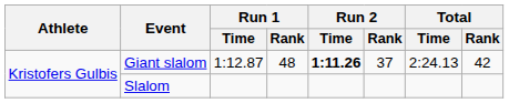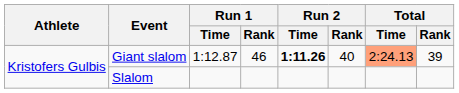 <table class="wikitable" style="font-size:90%">
 <tr>
 <th rowspan=2>Athlete</th>
 <th rowspan=2>Event</th>
 <th colspan=2>Run 1</th>
 <th colspan=2>Run 2</th>
 <th colspan=2>Total</th>
 </tr>
 <tr style="font-size:95%">
 <th>Time</th>
 <th>Rank</th>
 <th>Time</th>
 <th>Rank</th>
 <th>Time</th>
 <th>Rank</th>
 </tr>
 <tr align=center>
 <td align="left" rowspan="2"><a href='#'>Kristofers Gulbis</a></td>
 <td align="left"><a href='#'>Giant slalom</a></td>
 <td>1:12.87</td>
-<td>48</td>
+<td>46</td>
 <td><strong>1:11.26</strong></td>
-<td>37</td>
-<td>2:24.13</td>
-<td>42</td>
+<td>40</td>
+<td style="background: lightsalmon;">2:24.13</td>
+<td>39</td>
 </tr>
 <tr align=center>
 <td align="left"><a href='#'>Slalom</a></td>
 <td></td>
 <td></td>
 <td></td>
 <td></td>
 <td></td>
 <td></td>
 </tr>
 </table>
